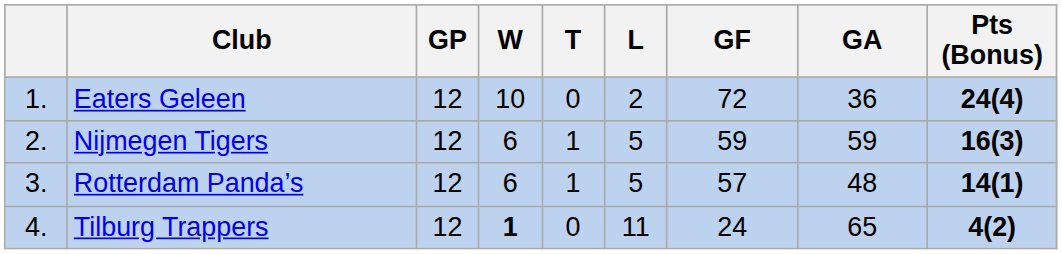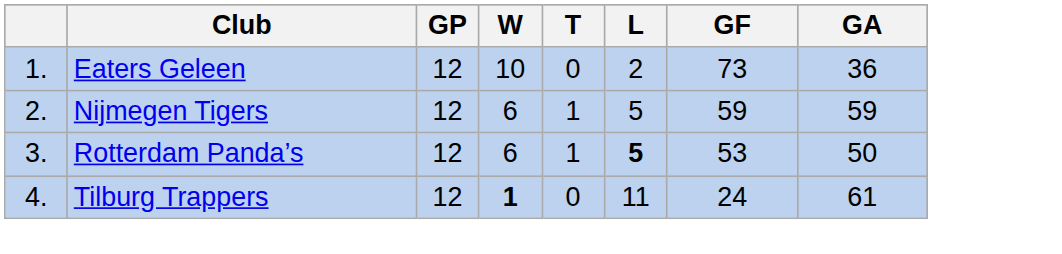 <table class="wikitable">
 <tr>
 <th width="30"></th>
 <th width="200">Club</th>
 <th width="30">GP</th>
 <th width="30">W</th>
 <th width="30">T</th>
 <th width="30">L</th>
 <th width="70">GF</th>
 <th width="70">GA</th>
-<th width="70">Pts (Bonus)</th>
 </tr>
 <tr bgcolor="#BCD2EE" align="center">
 <td>1.</td>
 <td align="left"><a href='#'>Eaters Geleen</a></td>
 <td>12</td>
 <td>10</td>
 <td>0</td>
 <td>2</td>
-<td>72</td>
+<td>73</td>
 <td>36</td>
-<td><strong>24(4)</strong></td>
 </tr>
 <tr bgcolor="#BCD2EE" align="center">
 <td>2.</td>
 <td align="left"><a href='#'>Nijmegen Tigers</a></td>
 <td>12</td>
 <td>6</td>
 <td>1</td>
 <td>5</td>
 <td>59</td>
 <td>59</td>
-<td><strong>16(3)</strong></td>
 </tr>
 <tr bgcolor="#BCD2EE" align="center">
 <td>3.</td>
 <td align="left"><a href='#'>Rotterdam Panda’s</a></td>
 <td>12</td>
 <td>6</td>
 <td>1</td>
-<td>5</td>
-<td>57</td>
-<td>48</td>
-<td><strong>14(1)</strong></td>
+<td><strong>5</strong></td>
+<td>53</td>
+<td>50</td>
 </tr>
 <tr bgcolor="#BCD2EE" align="center">
 <td>4.</td>
 <td align="left"><a href='#'>Tilburg Trappers</a></td>
 <td>12</td>
 <td><strong>1</strong></td>
 <td>0</td>
 <td>11</td>
 <td>24</td>
-<td>65</td>
-<td><strong>4(2)</strong></td>
+<td>61</td>
 </tr>
 </table>
